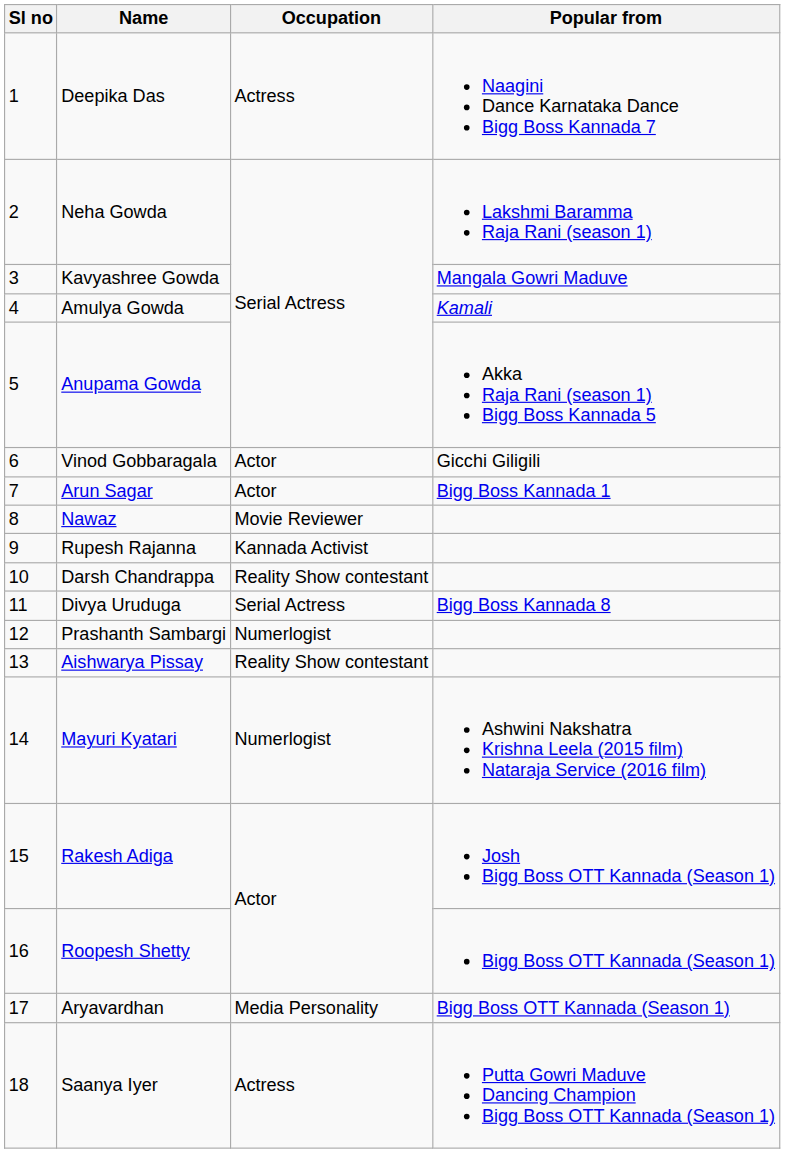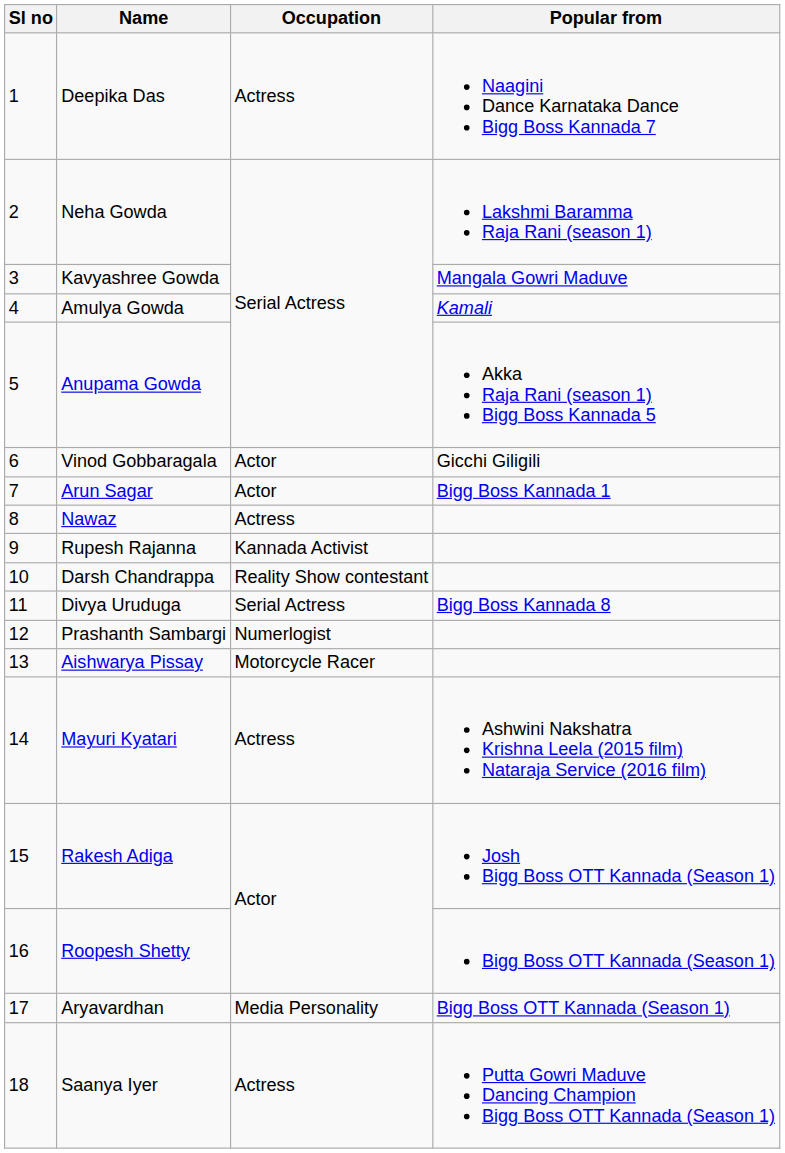 <table class="wikitable sortable">
 <tr>
 <th>Sl no</th>
 <th>Name</th>
 <th>Occupation</th>
 <th>Popular from</th>
 </tr>
 <tr>
 <td>1</td>
 <td>Deepika Das</td>
 <td>Actress</td>
 <td><br><ul><li><a href='#'>Naagini</a></li><li>Dance Karnataka Dance</li><li><a href='#'>Bigg Boss Kannada 7</a></li></ul></td>
 </tr>
 <tr>
 <td>2</td>
 <td>Neha Gowda</td>
 <td Rowspan="4">Serial Actress</td>
 <td><br><ul><li><a href='#'>Lakshmi Baramma</a></li><li><a href='#'>Raja Rani (season 1)</a></li></ul></td>
 </tr>
 <tr>
 <td>3</td>
 <td>Kavyashree Gowda</td>
 <td><a href='#'>Mangala Gowri Maduve</a></td>
 </tr>
 <tr>
 <td>4</td>
 <td>Amulya Gowda</td>
 <td><em><a href='#'>Kamali</a></em></td>
 </tr>
 <tr>
 <td>5</td>
 <td><a href='#'>Anupama Gowda</a></td>
 <td><br><ul><li>Akka</li><li><a href='#'>Raja Rani (season 1)</a></li><li><a href='#'>Bigg Boss Kannada 5</a></li></ul></td>
 </tr>
 <tr>
 <td>6</td>
 <td>Vinod Gobbaragala</td>
 <td>Actor</td>
 <td>Gicchi Giligili</td>
 </tr>
 <tr>
 <td>7</td>
 <td><a href='#'>Arun Sagar</a></td>
 <td>Actor</td>
 <td><a href='#'>Bigg Boss Kannada 1</a></td>
 </tr>
 <tr>
 <td>8</td>
 <td><a href='#'>Nawaz</a></td>
-<td>Movie Reviewer</td>
+<td>Actress</td>
 <td></td>
 </tr>
 <tr>
 <td>9</td>
 <td>Rupesh Rajanna</td>
 <td>Kannada Activist</td>
 <td></td>
 </tr>
 <tr>
 <td>10</td>
 <td>Darsh Chandrappa</td>
 <td>Reality Show contestant</td>
 <td></td>
 </tr>
 <tr>
 <td>11</td>
 <td>Divya Uruduga</td>
 <td>Serial Actress</td>
 <td rowspan "2"><a href='#'>Bigg Boss Kannada 8</a></td>
 </tr>
 <tr>
 <td>12</td>
 <td>Prashanth Sambargi</td>
 <td>Numerlogist</td>
 <td></td>
 </tr>
 <tr>
 <td>13</td>
 <td><a href='#'>Aishwarya Pissay</a></td>
-<td>Reality Show contestant</td>
+<td>Motorcycle Racer</td>
 <td></td>
 </tr>
 <tr>
 <td>14</td>
 <td><a href='#'>Mayuri Kyatari</a></td>
-<td>Numerlogist</td>
+<td>Actress</td>
 <td><br><ul><li>Ashwini Nakshatra</li><li><a href='#'>Krishna Leela (2015 film)</a></li><li><a href='#'>Nataraja Service (2016 film)</a></li></ul></td>
 </tr>
 <tr>
 <td>15</td>
 <td><a href='#'>Rakesh Adiga</a></td>
 <td Rowspan="2">Actor</td>
 <td><br><ul><li><a href='#'>Josh</a></li><li><a href='#'>Bigg Boss OTT Kannada (Season 1)</a></li></ul></td>
 </tr>
 <tr>
 <td>16</td>
 <td><a href='#'>Roopesh Shetty</a></td>
 <td><br><ul><li><a href='#'>Bigg Boss OTT Kannada (Season 1)</a></li></ul></td>
 </tr>
 <tr>
 <td>17</td>
 <td>Aryavardhan</td>
 <td>Media Personality</td>
 <td><a href='#'>Bigg Boss OTT Kannada (Season 1)</a></td>
 </tr>
 <tr>
 <td>18</td>
 <td>Saanya Iyer</td>
 <td>Actress</td>
 <td><br><ul><li><a href='#'>Putta Gowri Maduve</a></li><li><a href='#'>Dancing Champion</a></li><li><a href='#'>Bigg Boss OTT Kannada (Season 1)</a></li></ul></td>
 </tr>
 </table>
